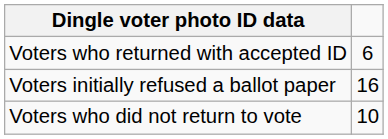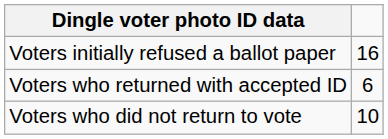 <table class="wikitable">
 <tr>
 <th>Dingle voter photo ID data</th>
+</tr>
+<tr>
+<td style="text-align:left">Voters initially refused a ballot paper</td>
+<td style="text-align:center">16</td>
 </tr>
 <tr>
 <td style="text-align:left">Voters who returned with accepted ID</td>
 <td style="text-align:center">6</td>
 </tr>
 <tr>
-<td style="text-align:left">Voters initially refused a ballot paper</td>
-<td style="text-align:center">16</td>
-</tr>
-<tr>
 <td style="text-align:left">Voters who did not return to vote</td>
 <td style="text-align:center">10</td>
 </tr>
 </table>
